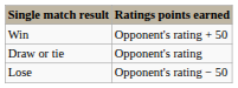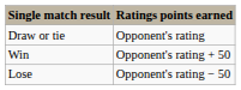 <table class="wikitable">
 <tr>
 <th style="background: #BFB6A3;">Single match result</th>
 <th style="background: #BFB6A3;">Ratings points earned</th>
 </tr>
 <tr>
+<td>Draw or tie</td>
+<td>Opponent's rating</td>
+</tr>
+<tr>
 <td>Win</td>
 <td>Opponent's rating + 50</td>
-</tr>
-<tr>
-<td>Draw or tie</td>
-<td>Opponent's rating</td>
 </tr>
 <tr>
 <td>Lose</td>
 <td>Opponent's rating − 50</td>
 </tr>
 </table>
